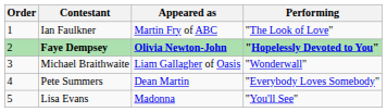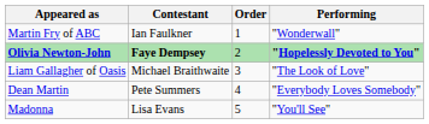 <table class="wikitable">
 <tr>
+<th>Appeared as</th>
+<th>Contestant</th>
 <th>Order</th>
-<th>Contestant</th>
-<th>Appeared as</th>
 <th>Performing</th>
 </tr>
 <tr>
+<td><a href='#'>Martin Fry</a> of <a href='#'>ABC</a></td>
+<td>Ian Faulkner</td>
 <td>1</td>
-<td>Ian Faulkner</td>
-<td><a href='#'>Martin Fry</a> of <a href='#'>ABC</a></td>
-<td>"<a href='#'>The Look of Love</a>"</td>
+<td>"<a href='#'>Wonderwall</a>"</td>
 </tr>
 <tr style="background:#ACE1AF;">
+<td><strong><a href='#'>Olivia Newton-John</a></strong></td>
+<td><strong>Faye Dempsey</strong></td>
 <td>2</td>
-<td><strong>Faye Dempsey</strong></td>
-<td><strong><a href='#'>Olivia Newton-John</a></strong></td>
 <td><strong>"<a href='#'>Hopelessly Devoted to You</a>"</strong></td>
 </tr>
 <tr>
+<td><a href='#'>Liam Gallagher</a> of <a href='#'>Oasis</a></td>
+<td>Michael Braithwaite</td>
 <td>3</td>
-<td>Michael Braithwaite</td>
-<td><a href='#'>Liam Gallagher</a> of <a href='#'>Oasis</a></td>
-<td>"<a href='#'>Wonderwall</a>"</td>
+<td>"<a href='#'>The Look of Love</a>"</td>
 </tr>
 <tr>
+<td><a href='#'>Dean Martin</a></td>
+<td>Pete Summers</td>
 <td>4</td>
-<td>Pete Summers</td>
-<td><a href='#'>Dean Martin</a></td>
 <td>"<a href='#'>Everybody Loves Somebody</a>"</td>
 </tr>
 <tr>
+<td><a href='#'>Madonna</a></td>
+<td>Lisa Evans</td>
 <td>5</td>
-<td>Lisa Evans</td>
-<td><a href='#'>Madonna</a></td>
 <td>"<a href='#'>You'll See</a>"</td>
 </tr>
 </table>
